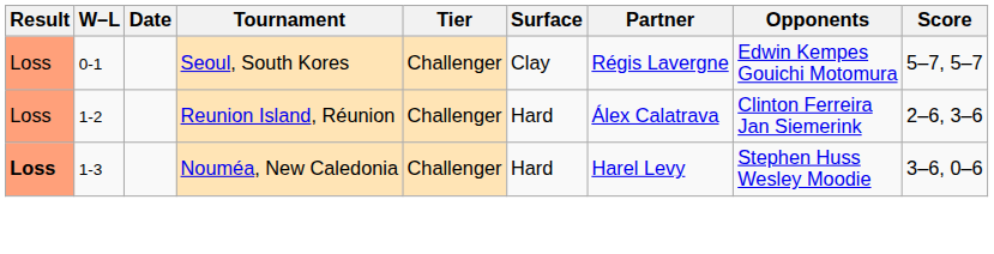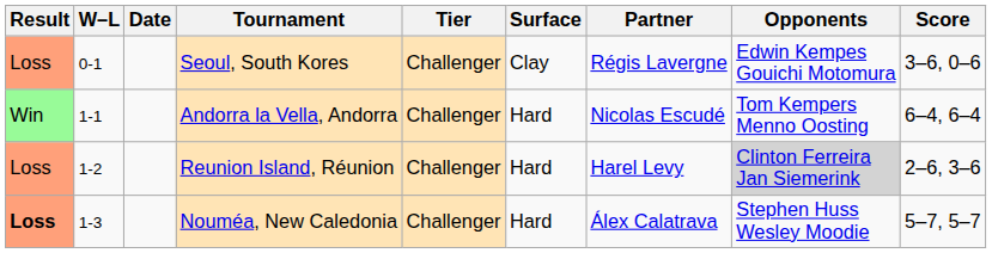 <table class="sortable wikitable">
 <tr>
 <th>Result</th>
 <th class="unsortable">W–L</th>
 <th>Date</th>
 <th>Tournament</th>
 <th>Tier</th>
 <th>Surface</th>
 <th>Partner</th>
 <th>Opponents</th>
 <th class="unsortable">Score</th>
 </tr>
 <tr>
 <td style="background:#ffa07a;">Loss</td>
 <td><small>0-1</small></td>
 <td></td>
 <td style="background:moccasin;"><a href='#'>Seoul</a>, South Kores</td>
 <td style="background:moccasin;">Challenger</td>
 <td>Clay</td>
 <td> <a href='#'>Régis Lavergne</a></td>
 <td> <a href='#'>Edwin Kempes</a> <br>  <a href='#'>Gouichi Motomura</a></td>
-<td>5–7, 5–7</td>
+<td>3–6, 0–6</td>
+</tr>
+<tr>
+<td style="background:#98fb98;">Win</td>
+<td><small>1-1</small></td>
+<td></td>
+<td style="background:moccasin;"><a href='#'>Andorra la Vella</a>, Andorra</td>
+<td style="background:moccasin;">Challenger</td>
+<td>Hard</td>
+<td> <a href='#'>Nicolas Escudé</a></td>
+<td> <a href='#'>Tom Kempers</a> <br>  <a href='#'>Menno Oosting</a></td>
+<td>6–4, 6–4</td>
 </tr>
 <tr>
 <td style="background:#ffa07a;">Loss</td>
 <td><small>1-2</small></td>
 <td></td>
 <td style="background:moccasin;"><a href='#'>Reunion Island</a>, Réunion</td>
 <td style="background:moccasin;">Challenger</td>
 <td>Hard</td>
-<td> <a href='#'>Álex Calatrava</a></td>
-<td> <a href='#'>Clinton Ferreira</a> <br>  <a href='#'>Jan Siemerink</a></td>
+<td> <a href='#'>Harel Levy</a></td>
+<td style="background: lightgrey;"> <a href='#'>Clinton Ferreira</a> <br>  <a href='#'>Jan Siemerink</a></td>
 <td>2–6, 3–6</td>
 </tr>
 <tr>
 <td style="background:#ffa07a;"><strong>Loss</strong></td>
 <td><small>1-3</small></td>
 <td></td>
 <td style="background:moccasin;"><a href='#'>Nouméa</a>, New Caledonia</td>
 <td style="background:moccasin;">Challenger</td>
 <td>Hard</td>
-<td> <a href='#'>Harel Levy</a></td>
+<td> <a href='#'>Álex Calatrava</a></td>
 <td> <a href='#'>Stephen Huss</a> <br>  <a href='#'>Wesley Moodie</a></td>
-<td>3–6, 0–6</td>
+<td>5–7, 5–7</td>
 </tr>
 </table>
